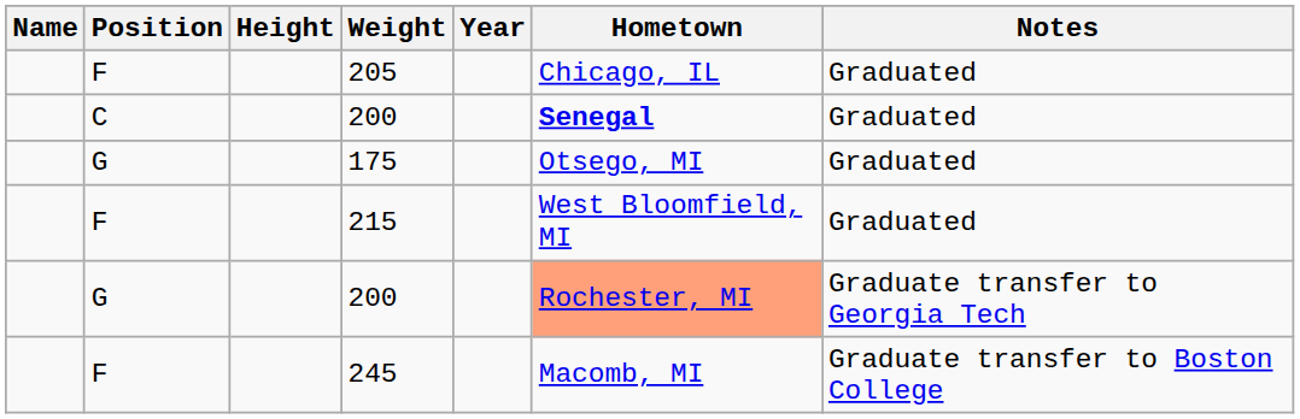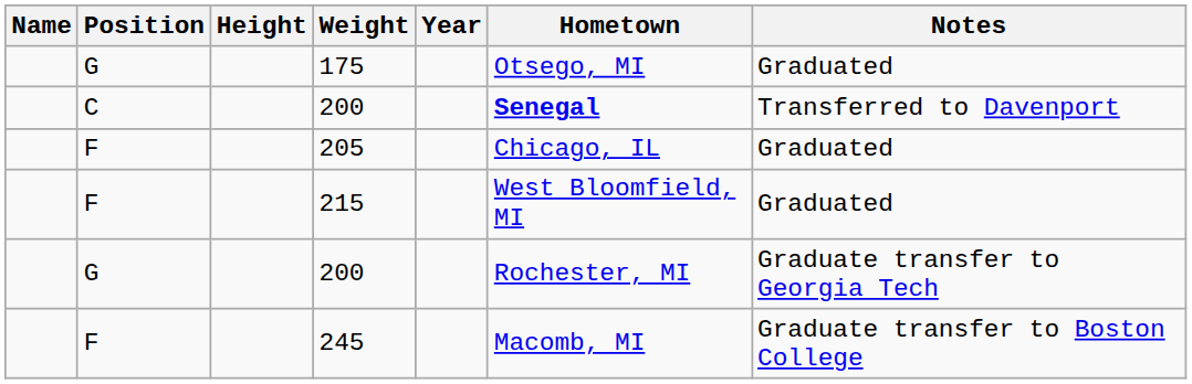 <table class="wikitable sortable" border="1">
 <tr>
 <th>Name</th>
 <th>Position</th>
 <th>Height</th>
 <th>Weight</th>
 <th>Year</th>
 <th>Hometown</th>
 <th>Notes</th>
 </tr>
 <tr>
 <td></td>
-<td>F</td>
+<td>G</td>
 <td></td>
-<td>205</td>
+<td>175</td>
 <td></td>
-<td><a href='#'>Chicago, IL</a></td>
+<td><a href='#'>Otsego, MI</a></td>
 <td>Graduated</td>
 </tr>
 <tr>
 <td></td>
 <td>C</td>
 <td></td>
 <td>200</td>
 <td></td>
 <td><strong><a href='#'>Senegal</a></strong></td>
-<td>Graduated</td>
+<td>Transferred to <a href='#'>Davenport</a></td>
 </tr>
 <tr>
 <td></td>
-<td>G</td>
+<td>F</td>
 <td></td>
-<td>175</td>
+<td>205</td>
 <td></td>
-<td><a href='#'>Otsego, MI</a></td>
+<td><a href='#'>Chicago, IL</a></td>
 <td>Graduated</td>
 </tr>
 <tr>
 <td></td>
 <td>F</td>
 <td></td>
 <td>215</td>
 <td></td>
 <td><a href='#'>West Bloomfield, MI</a></td>
 <td>Graduated</td>
 </tr>
 <tr>
 <td></td>
 <td>G</td>
 <td></td>
 <td>200</td>
 <td></td>
-<td style="background: lightsalmon;"><a href='#'>Rochester, MI</a></td>
+<td><a href='#'>Rochester, MI</a></td>
 <td>Graduate transfer to <a href='#'>Georgia Tech</a></td>
 </tr>
 <tr>
 <td></td>
 <td>F</td>
 <td></td>
 <td>245</td>
 <td></td>
 <td><a href='#'>Macomb, MI</a></td>
 <td>Graduate transfer to <a href='#'>Boston College</a></td>
 </tr>
 </table>
